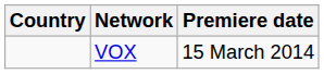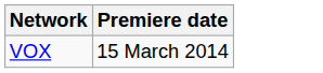 <table class="wikitable">
 <tr>
-<th>Country</th>
 <th>Network</th>
 <th>Premiere date</th>
 </tr>
 <tr>
-<td></td>
 <td><a href='#'>VOX</a></td>
 <td>15 March 2014</td>
 </tr>
 </table>
